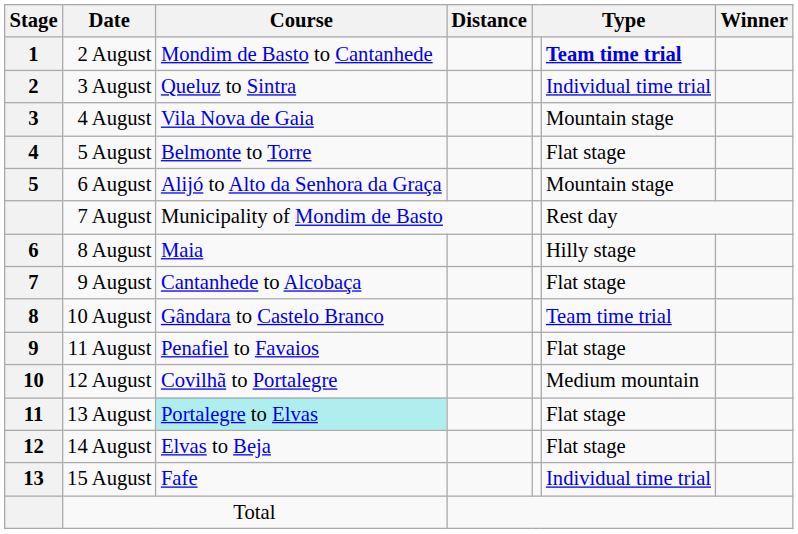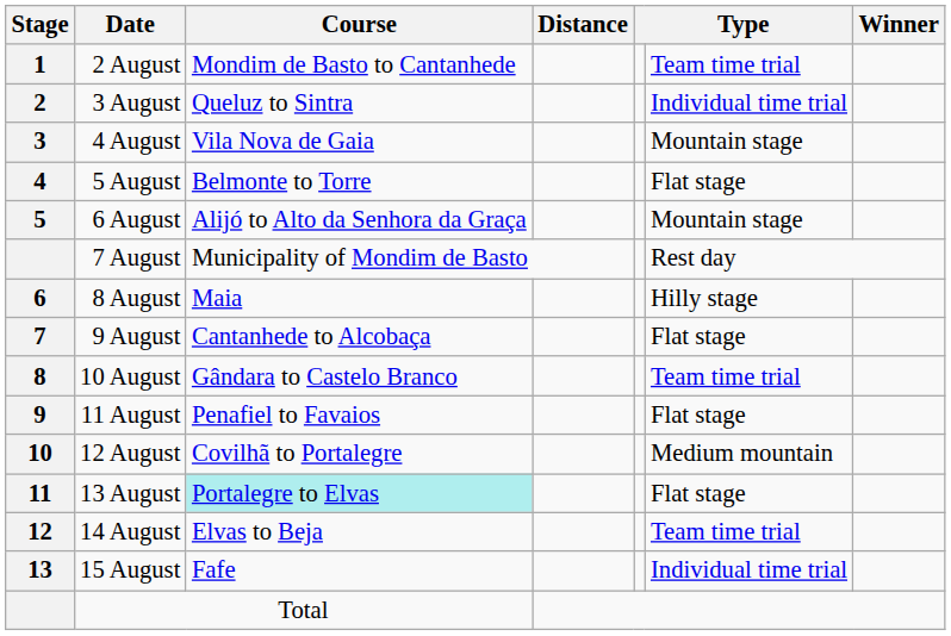 <table class="wikitable">
 <tr>
 <th scope="col">Stage</th>
 <th scope="col">Date</th>
 <th scope="col">Course</th>
 <th scope="col">Distance</th>
 <th scope="col" colspan="2">Type</th>
 <th scope="col">Winner</th>
 </tr>
 <tr>
 <th scope="row">1</th>
 <td style="text-align:right">2 August</td>
 <td><a href='#'>Mondim de Basto</a> to <a href='#'>Cantanhede</a></td>
 <td style="text-align:center;"></td>
 <td></td>
-<td><strong><a href='#'>Team time trial</a></strong></td>
+<td><a href='#'>Team time trial</a></td>
 <td></td>
 </tr>
 <tr>
 <th scope="row">2</th>
 <td style="text-align:right">3 August</td>
 <td><a href='#'>Queluz</a> to <a href='#'>Sintra</a></td>
 <td style="text-align:center;"></td>
 <td></td>
 <td><a href='#'>Individual time trial</a></td>
 <td></td>
 </tr>
 <tr>
 <th scope="row">3</th>
 <td style="text-align:right">4 August</td>
 <td><a href='#'>Vila Nova de Gaia</a></td>
 <td style="text-align:center;"></td>
 <td></td>
 <td>Mountain stage</td>
 <td></td>
 </tr>
 <tr>
 <th scope="row">4</th>
 <td style="text-align:right">5 August</td>
 <td><a href='#'>Belmonte</a> to <a href='#'>Torre</a></td>
 <td style="text-align:center;"></td>
 <td></td>
 <td>Flat stage</td>
 <td></td>
 </tr>
 <tr>
 <th scope="row">5</th>
 <td style="text-align:right">6 August</td>
 <td><a href='#'>Alijó</a> to <a href='#'>Alto da Senhora da Graça</a></td>
 <td style="text-align:center;"></td>
 <td></td>
 <td>Mountain stage</td>
 <td></td>
 </tr>
 <tr>
 <th></th>
 <td style="text-align:right">7 August</td>
 <td colspan="2" style="text-align:left;">Municipality of <a href='#'>Mondim de Basto</a></td>
 <td></td>
 <td colspan="2">Rest day</td>
 </tr>
 <tr>
 <th scope="row">6</th>
 <td style="text-align:right">8 August</td>
 <td><a href='#'>Maia</a></td>
 <td style="text-align:center;"></td>
 <td></td>
 <td>Hilly stage</td>
 <td></td>
 </tr>
 <tr>
 <th scope="row">7</th>
 <td style="text-align:right">9 August</td>
 <td><a href='#'>Cantanhede</a> to <a href='#'>Alcobaça</a></td>
 <td style="text-align:center;"></td>
 <td></td>
 <td>Flat stage</td>
 <td></td>
 </tr>
 <tr>
 <th scope="row">8</th>
 <td style="text-align:right">10 August</td>
 <td><a href='#'>Gândara</a> to <a href='#'>Castelo Branco</a></td>
 <td style="text-align:center;"></td>
 <td></td>
 <td><a href='#'>Team time trial</a></td>
 <td></td>
 </tr>
 <tr>
 <th scope="row">9</th>
 <td style="text-align:right">11 August</td>
 <td><a href='#'>Penafiel</a> to <a href='#'>Favaios</a></td>
 <td style="text-align:center;"></td>
 <td></td>
 <td>Flat stage</td>
 <td></td>
 </tr>
 <tr>
 <th scope="row">10</th>
 <td style="text-align:right">12 August</td>
 <td><a href='#'>Covilhã</a> to <a href='#'>Portalegre</a></td>
 <td style="text-align:center;"></td>
 <td></td>
 <td>Medium mountain</td>
 <td></td>
 </tr>
 <tr>
 <th scope="row">11</th>
 <td style="text-align:right">13 August</td>
 <td style="background: paleturquoise;"><a href='#'>Portalegre</a> to <a href='#'>Elvas</a></td>
 <td style="text-align:center;"></td>
 <td></td>
 <td>Flat stage</td>
 <td></td>
 </tr>
 <tr>
 <th scope="row">12</th>
 <td style="text-align:right">14 August</td>
 <td><a href='#'>Elvas</a>  to <a href='#'>Beja</a></td>
 <td style="text-align:center;"></td>
 <td></td>
-<td>Flat stage</td>
+<td><a href='#'>Team time trial</a></td>
 <td></td>
 </tr>
 <tr>
 <th scope="row">13</th>
 <td style="text-align:right">15 August</td>
 <td><a href='#'>Fafe</a></td>
 <td style="text-align:center;"></td>
 <td></td>
 <td><a href='#'>Individual time trial</a></td>
 <td></td>
 </tr>
 <tr>
 <th scope="row"></th>
 <td colspan="2" style="text-align:center">Total</td>
 <td colspan="5" style="text-align:center"></td>
 </tr>
 </table>
